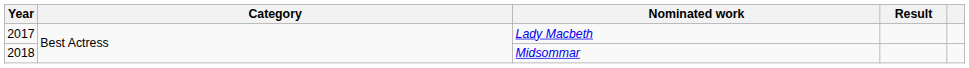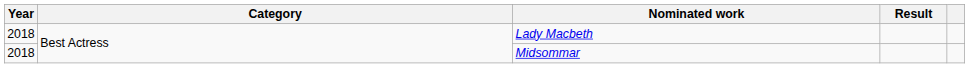 <table class="wikitable sortable">
 <tr>
 <th scope="col" style="width:1em;">Year</th>
 <th scope="col" style="width:39em;">Category</th>
 <th scope="col" style="width:30em;">Nominated work</th>
 <th scope="col" style="width:5em;">Result</th>
 <th scope="col" style="width:1em;"class="unsortable"></th>
 </tr>
 <tr>
-<td>2017</td>
+<td>2018</td>
 <td rowspan="2">Best Actress</td>
 <td><em><a href='#'>Lady Macbeth</a></em></td>
 <td></td>
 <td align="center"></td>
 </tr>
 <tr>
 <td>2018</td>
 <td><em><a href='#'>Midsommar</a></em></td>
 <td></td>
 <td align="center"></td>
 </tr>
 </table>
